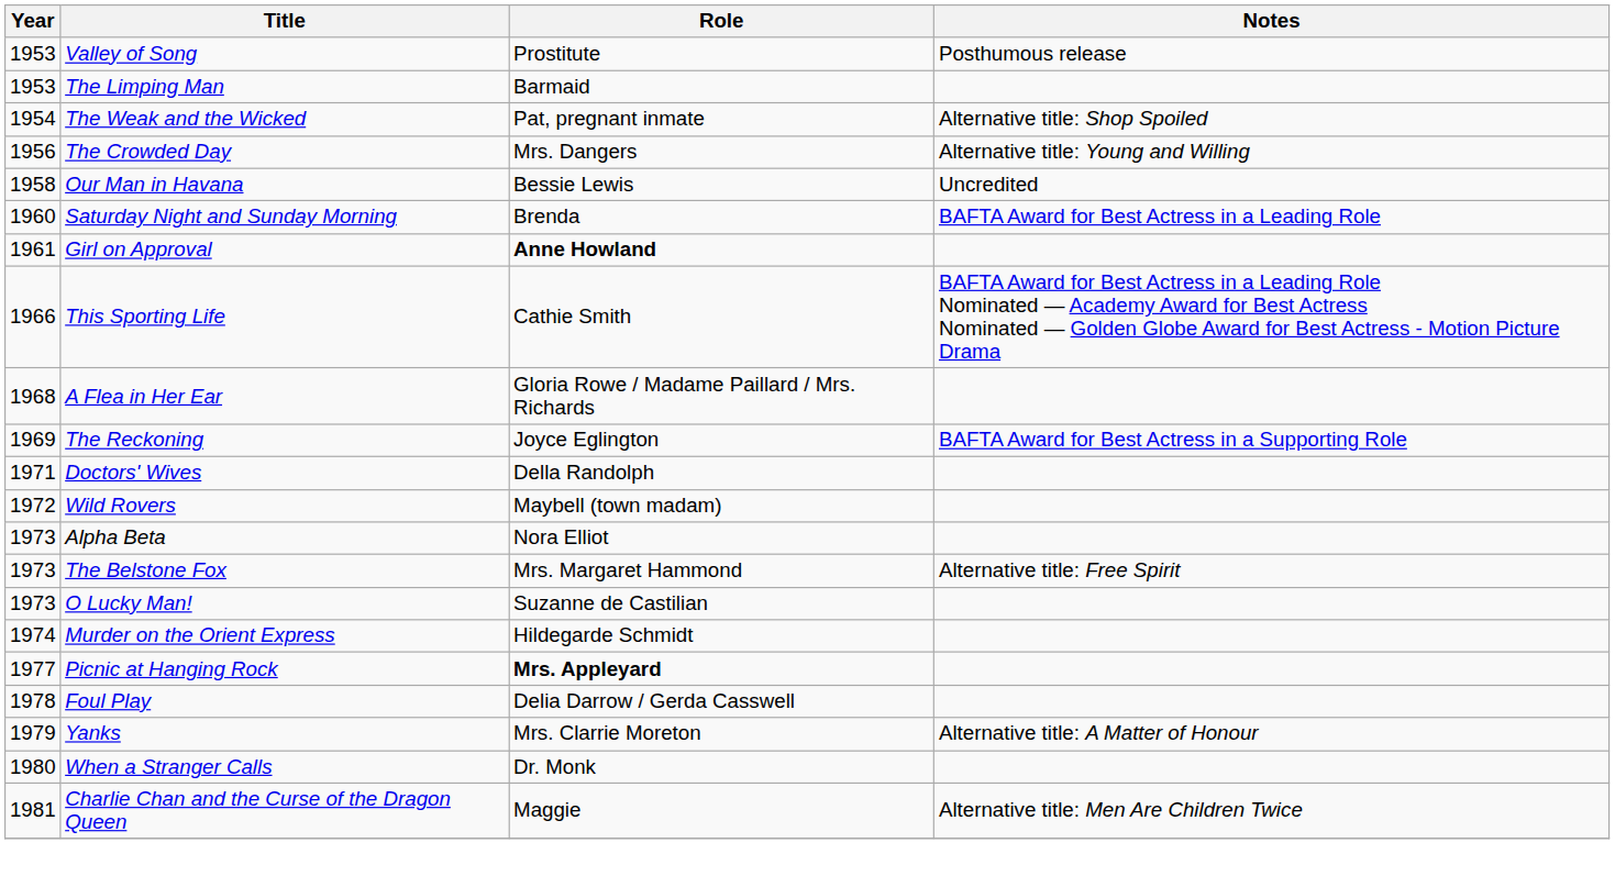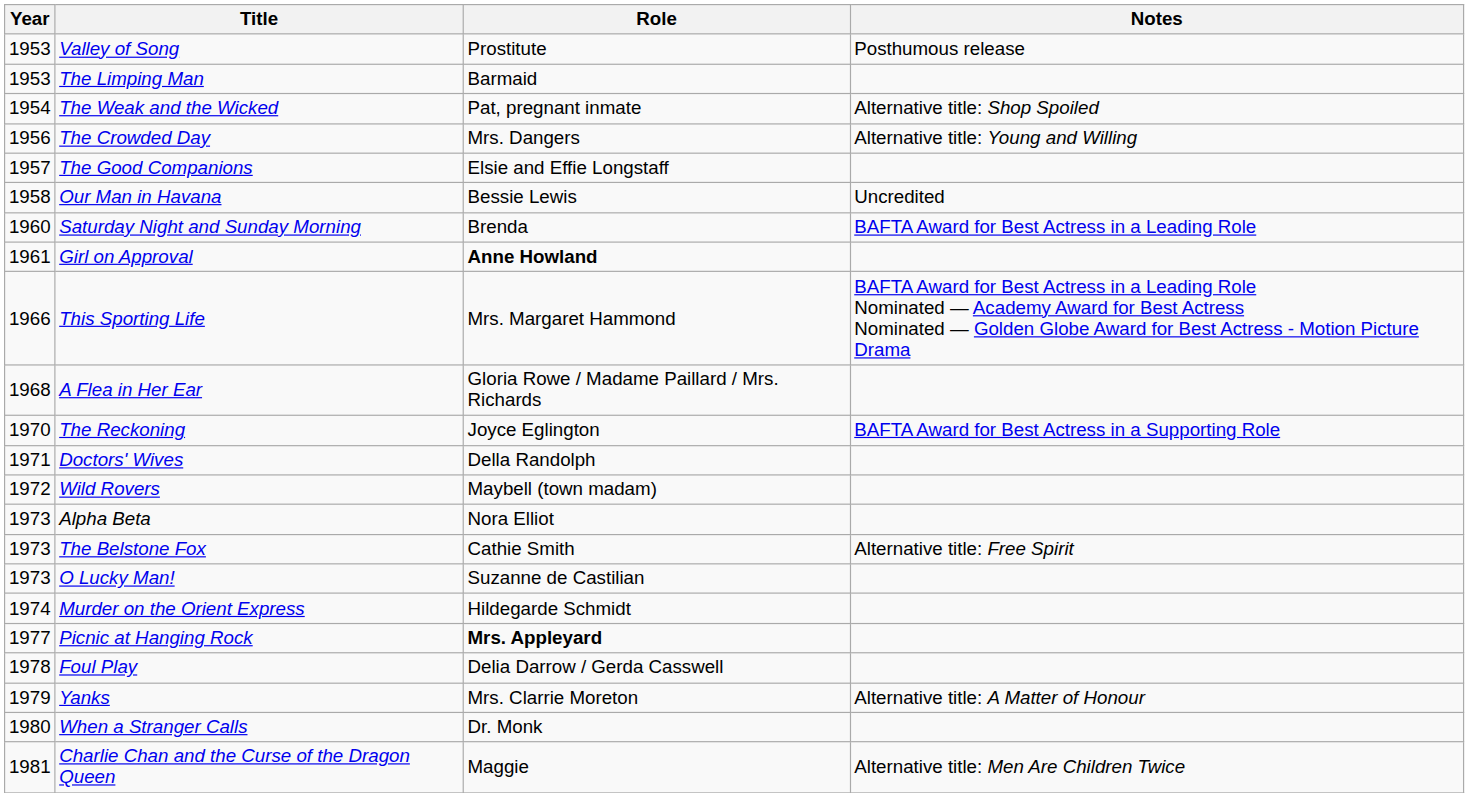 <table class="wikitable sortable">
 <tr>
 <th>Year</th>
 <th>Title</th>
 <th>Role</th>
 <th class="unsortable">Notes</th>
 </tr>
 <tr>
 <td>1953</td>
 <td><em><a href='#'>Valley of Song</a></em></td>
 <td>Prostitute</td>
 <td>Posthumous release</td>
 </tr>
 <tr>
 <td>1953</td>
 <td><em><a href='#'>The Limping Man</a></em></td>
 <td>Barmaid</td>
 <td></td>
 </tr>
 <tr>
 <td>1954</td>
 <td><em><a href='#'>The Weak and the Wicked</a></em></td>
 <td>Pat, pregnant inmate</td>
 <td>Alternative title: <em>Shop Spoiled</em></td>
 </tr>
 <tr>
 <td>1956</td>
 <td><em><a href='#'>The Crowded Day</a></em></td>
 <td>Mrs. Dangers</td>
 <td>Alternative title: <em>Young and Willing</em></td>
 </tr>
 <tr>
+<td>1957</td>
+<td><em><a href='#'>The Good Companions</a></em></td>
+<td>Elsie and Effie Longstaff</td>
+<td></td>
+</tr>
+<tr>
 <td>1958</td>
 <td><em><a href='#'>Our Man in Havana</a></em></td>
 <td>Bessie Lewis</td>
 <td>Uncredited</td>
 </tr>
 <tr>
 <td>1960</td>
 <td><em><a href='#'>Saturday Night and Sunday Morning</a></em></td>
 <td>Brenda</td>
 <td><a href='#'>BAFTA Award for Best Actress in a Leading Role</a></td>
 </tr>
 <tr>
 <td>1961</td>
 <td><em><a href='#'>Girl on Approval</a></em></td>
 <td><strong>Anne Howland</strong></td>
 <td></td>
 </tr>
 <tr>
 <td>1966</td>
 <td><em><a href='#'>This Sporting Life</a></em></td>
-<td>Cathie Smith</td>
+<td>Mrs. Margaret Hammond</td>
 <td><a href='#'>BAFTA Award for Best Actress in a Leading Role</a><br>Nominated — <a href='#'>Academy Award for Best Actress</a><br>Nominated — <a href='#'>Golden Globe Award for Best Actress - Motion Picture Drama</a></td>
 </tr>
 <tr>
 <td>1968</td>
 <td><em><a href='#'>A Flea in Her Ear</a></em></td>
 <td>Gloria Rowe / Madame Paillard / Mrs. Richards</td>
 <td></td>
 </tr>
 <tr>
-<td>1969</td>
+<td>1970</td>
 <td><em><a href='#'>The Reckoning</a></em></td>
 <td>Joyce Eglington</td>
 <td><a href='#'>BAFTA Award for Best Actress in a Supporting Role</a></td>
 </tr>
 <tr>
 <td>1971</td>
 <td><em><a href='#'>Doctors' Wives</a></em></td>
 <td>Della Randolph</td>
 <td></td>
 </tr>
 <tr>
 <td>1972</td>
 <td><em><a href='#'>Wild Rovers</a></em></td>
 <td>Maybell (town madam)</td>
 <td></td>
 </tr>
 <tr>
 <td>1973</td>
 <td><em>Alpha Beta</em></td>
 <td>Nora Elliot</td>
 <td></td>
 </tr>
 <tr>
 <td>1973</td>
 <td><em><a href='#'>The Belstone Fox</a></em></td>
-<td>Mrs. Margaret Hammond</td>
+<td>Cathie Smith</td>
 <td>Alternative title: <em>Free Spirit</em></td>
 </tr>
 <tr>
 <td>1973</td>
 <td><em><a href='#'>O Lucky Man!</a></em></td>
 <td>Suzanne de Castilian</td>
 <td></td>
 </tr>
 <tr>
 <td>1974</td>
 <td><em><a href='#'>Murder on the Orient Express</a></em></td>
 <td>Hildegarde Schmidt</td>
 <td></td>
 </tr>
 <tr>
 <td>1977</td>
 <td><em><a href='#'>Picnic at Hanging Rock</a></em></td>
 <td><strong>Mrs. Appleyard</strong></td>
 <td></td>
 </tr>
 <tr>
 <td>1978</td>
 <td><em><a href='#'>Foul Play</a></em></td>
 <td>Delia Darrow / Gerda Casswell</td>
 <td></td>
 </tr>
 <tr>
 <td>1979</td>
 <td><em><a href='#'>Yanks</a></em></td>
 <td>Mrs. Clarrie Moreton</td>
 <td>Alternative title: <em>A Matter of Honour</em></td>
 </tr>
 <tr>
 <td>1980</td>
 <td><em><a href='#'>When a Stranger Calls</a></em></td>
 <td>Dr. Monk</td>
 <td></td>
 </tr>
 <tr>
 <td>1981</td>
 <td><em><a href='#'>Charlie Chan and the Curse of the Dragon Queen</a></em></td>
 <td>Maggie</td>
 <td>Alternative title: <em>Men Are Children Twice</em></td>
 </tr>
 <tr>
 </tr>
 </table>
